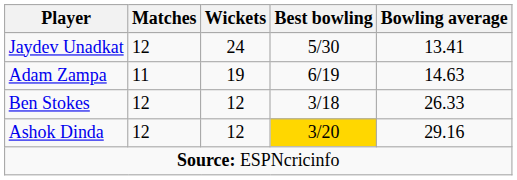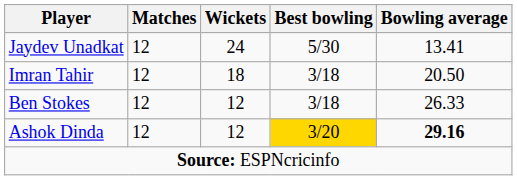 <table class="wikitable" style="text-align: center">
 <tr>
 <th class="unsortable">Player</th>
 <th>Matches</th>
 <th>Wickets</th>
 <th>Best bowling</th>
 <th>Bowling average</th>
 </tr>
 <tr>
 <td style="text-align:left"><a href='#'>Jaydev Unadkat</a></td>
 <td style="text-align:left">12</td>
 <td>24</td>
 <td>5/30</td>
 <td>13.41</td>
 </tr>
 <tr>
-<td style="text-align:left"><a href='#'>Adam Zampa</a></td>
-<td style="text-align:left">11</td>
-<td>19</td>
-<td>6/19</td>
-<td>14.63</td>
+<td style="text-align:left"><a href='#'>Imran Tahir</a></td>
+<td style="text-align:left">12</td>
+<td>18</td>
+<td>3/18</td>
+<td>20.50</td>
 </tr>
 <tr>
 <td style="text-align:left"><a href='#'>Ben Stokes</a></td>
 <td style="text-align:left">12</td>
 <td>12</td>
 <td>3/18</td>
 <td>26.33</td>
 </tr>
 <tr>
 <td style="text-align:left"><a href='#'>Ashok Dinda</a></td>
 <td style="text-align:left">12</td>
 <td>12</td>
 <td style="background: gold;">3/20</td>
-<td>29.16</td>
+<td><strong>29.16</strong></td>
 </tr>
 <tr>
 <td colspan="5"><strong>Source:</strong> ESPNcricinfo</td>
 </tr>
 </table>
